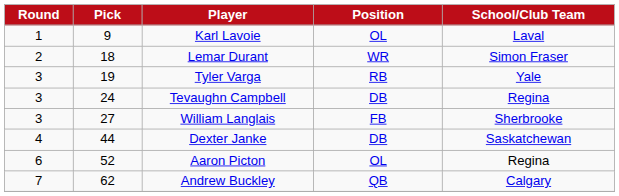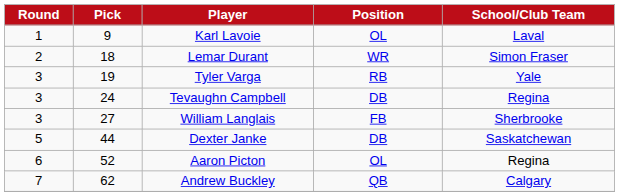 <table class="wikitable sortable">
 <tr>
 <th style="background:#BD0D18;color:#FFFFFF;"  width="8%">Round</th>
 <th style="background:#BD0D18;color:#FFFFFF;"  width="8%">Pick</th>
 <th style="background:#BD0D18;color:#FFFFFF;"  width="20%">Player</th>
 <th style="background:#BD0D18;color:#FFFFFF;"  width="15%">Position</th>
 <th style="background:#BD0D18;color:#FFFFFF;"  width="20%">School/Club Team</th>
 </tr>
 <tr align="center">
 <td align=center>1</td>
 <td>9</td>
 <td><a href='#'>Karl Lavoie</a></td>
 <td><a href='#'>OL</a></td>
 <td><a href='#'>Laval</a></td>
 </tr>
 <tr align="center">
 <td align=center>2</td>
 <td>18</td>
 <td><a href='#'>Lemar Durant</a></td>
 <td><a href='#'>WR</a></td>
 <td><a href='#'>Simon Fraser</a></td>
 </tr>
 <tr align="center">
 <td align=center>3</td>
 <td>19</td>
 <td><a href='#'>Tyler Varga</a></td>
 <td><a href='#'>RB</a></td>
 <td><a href='#'>Yale</a></td>
 </tr>
 <tr align="center">
 <td align=center>3</td>
 <td>24</td>
 <td><a href='#'>Tevaughn Campbell</a></td>
 <td><a href='#'>DB</a></td>
 <td><a href='#'>Regina</a></td>
 </tr>
 <tr align="center">
 <td align=center>3</td>
 <td>27</td>
 <td><a href='#'>William Langlais</a></td>
 <td><a href='#'>FB</a></td>
 <td><a href='#'>Sherbrooke</a></td>
 </tr>
 <tr align="center">
-<td align=center>4</td>
+<td align=center>5</td>
 <td>44</td>
 <td><a href='#'>Dexter Janke</a></td>
 <td><a href='#'>DB</a></td>
 <td><a href='#'>Saskatchewan</a></td>
 </tr>
 <tr align="center">
 <td align=center>6</td>
 <td>52</td>
 <td><a href='#'>Aaron Picton</a></td>
 <td><a href='#'>OL</a></td>
 <td>Regina</td>
 </tr>
 <tr align="center">
 <td align=center>7</td>
 <td>62</td>
 <td><a href='#'>Andrew Buckley</a></td>
 <td><a href='#'>QB</a></td>
 <td><a href='#'>Calgary</a></td>
 </tr>
 <tr>
 </tr>
 </table>
